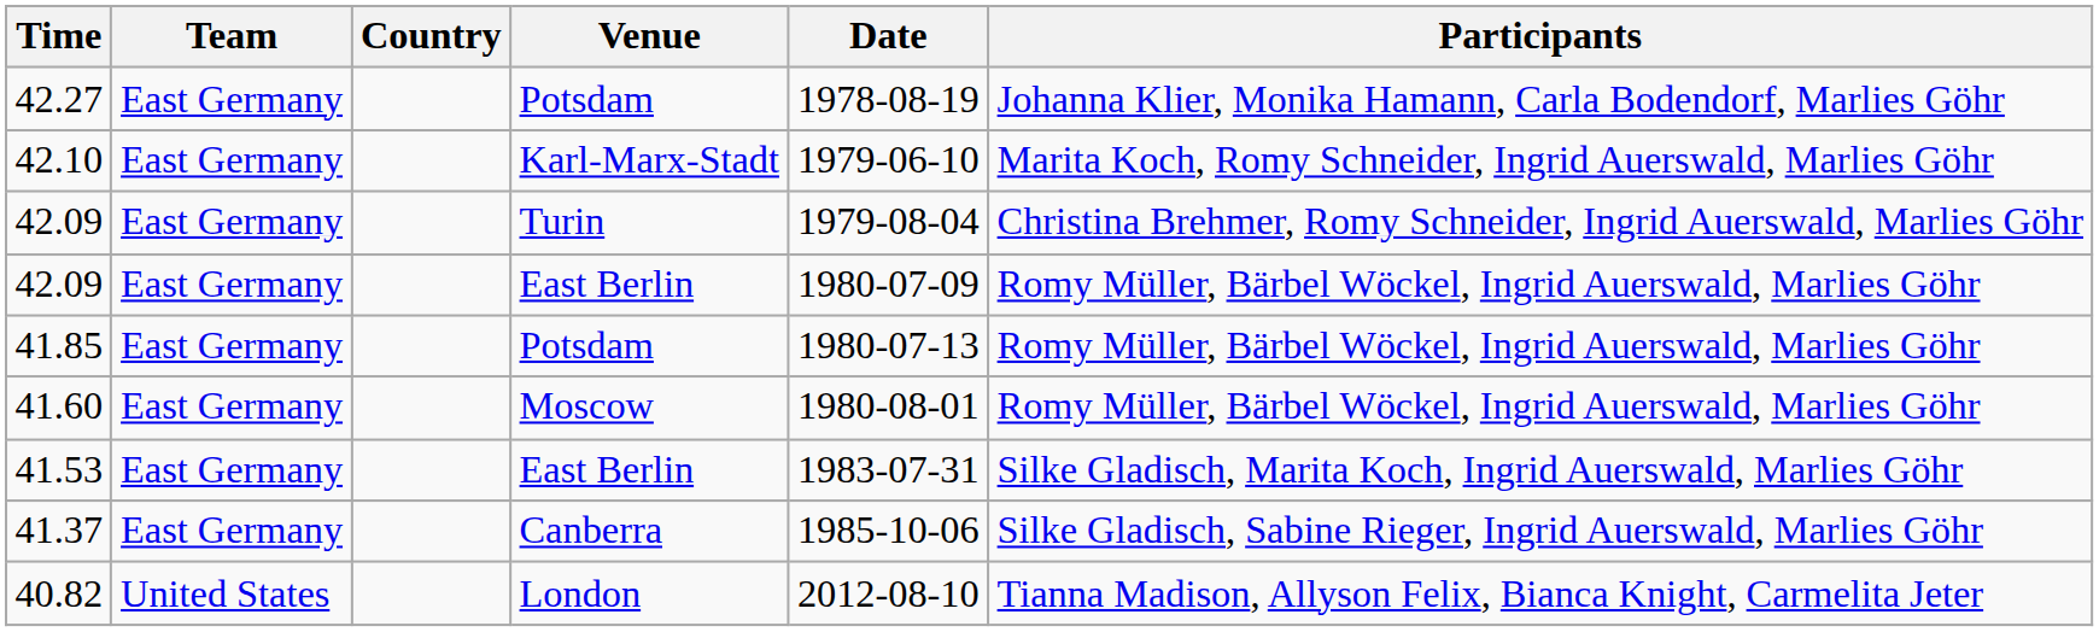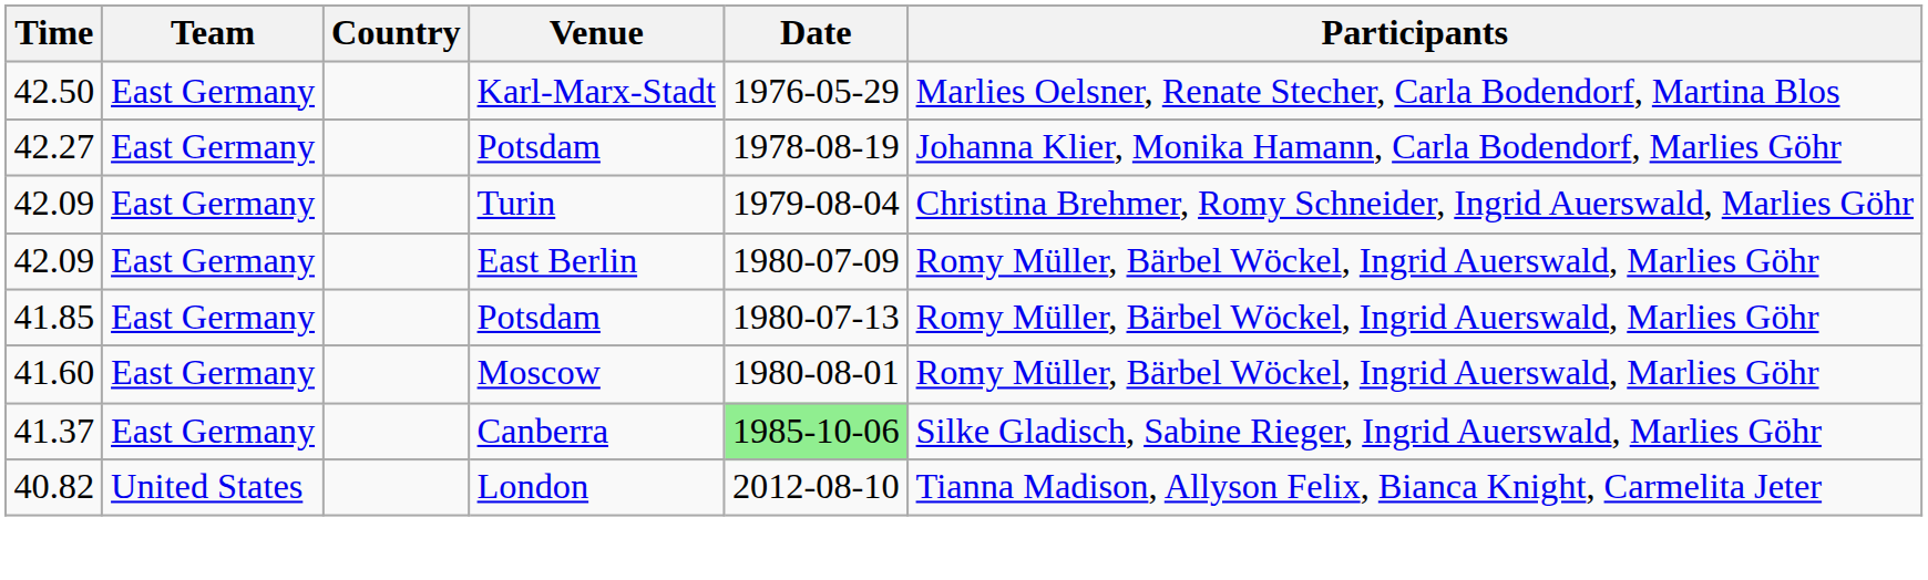 <table class="wikitable" border="1">
 <tr>
 <th>Time</th>
 <th>Team</th>
 <th>Country</th>
 <th>Venue</th>
 <th>Date</th>
 <th>Participants</th>
 </tr>
 <tr>
+<td>42.50</td>
+<td><a href='#'>East Germany</a></td>
+<td></td>
+<td><a href='#'>Karl-Marx-Stadt</a></td>
+<td>1976-05-29</td>
+<td><a href='#'>Marlies Oelsner</a>, <a href='#'>Renate Stecher</a>, <a href='#'>Carla Bodendorf</a>, <a href='#'>Martina Blos</a></td>
+</tr>
+<tr>
 <td>42.27</td>
 <td><a href='#'>East Germany</a></td>
 <td></td>
 <td><a href='#'>Potsdam</a></td>
 <td>1978-08-19</td>
 <td><a href='#'>Johanna Klier</a>, <a href='#'>Monika Hamann</a>, <a href='#'>Carla Bodendorf</a>, <a href='#'>Marlies Göhr</a></td>
-</tr>
-<tr>
-<td>42.10</td>
-<td><a href='#'>East Germany</a></td>
-<td></td>
-<td><a href='#'>Karl-Marx-Stadt</a></td>
-<td>1979-06-10</td>
-<td><a href='#'>Marita Koch</a>, <a href='#'>Romy Schneider</a>, <a href='#'>Ingrid Auerswald</a>, <a href='#'>Marlies Göhr</a></td>
 </tr>
 <tr>
 <td>42.09</td>
 <td><a href='#'>East Germany</a></td>
 <td></td>
 <td><a href='#'>Turin</a></td>
 <td>1979-08-04</td>
 <td><a href='#'>Christina Brehmer</a>, <a href='#'>Romy Schneider</a>, <a href='#'>Ingrid Auerswald</a>, <a href='#'>Marlies Göhr</a></td>
 </tr>
 <tr>
 <td>42.09</td>
 <td><a href='#'>East Germany</a></td>
 <td></td>
 <td><a href='#'>East Berlin</a></td>
 <td>1980-07-09</td>
 <td><a href='#'>Romy Müller</a>, <a href='#'>Bärbel Wöckel</a>, <a href='#'>Ingrid Auerswald</a>, <a href='#'>Marlies Göhr</a></td>
 </tr>
 <tr>
 <td>41.85</td>
 <td><a href='#'>East Germany</a></td>
 <td></td>
 <td><a href='#'>Potsdam</a></td>
 <td>1980-07-13</td>
 <td><a href='#'>Romy Müller</a>, <a href='#'>Bärbel Wöckel</a>, <a href='#'>Ingrid Auerswald</a>, <a href='#'>Marlies Göhr</a></td>
 </tr>
 <tr>
 <td>41.60</td>
 <td><a href='#'>East Germany</a></td>
 <td></td>
 <td><a href='#'>Moscow</a></td>
 <td>1980-08-01</td>
 <td><a href='#'>Romy Müller</a>, <a href='#'>Bärbel Wöckel</a>, <a href='#'>Ingrid Auerswald</a>, <a href='#'>Marlies Göhr</a></td>
 </tr>
 <tr>
-<td>41.53</td>
-<td><a href='#'>East Germany</a></td>
-<td></td>
-<td><a href='#'>East Berlin</a></td>
-<td>1983-07-31</td>
-<td><a href='#'>Silke Gladisch</a>, <a href='#'>Marita Koch</a>, <a href='#'>Ingrid Auerswald</a>, <a href='#'>Marlies Göhr</a></td>
-</tr>
-<tr>
 <td>41.37</td>
 <td><a href='#'>East Germany</a></td>
 <td></td>
 <td><a href='#'>Canberra</a></td>
-<td>1985-10-06</td>
+<td style="background: lightgreen;">1985-10-06</td>
 <td><a href='#'>Silke Gladisch</a>, <a href='#'>Sabine Rieger</a>, <a href='#'>Ingrid Auerswald</a>, <a href='#'>Marlies Göhr</a></td>
 </tr>
 <tr>
 <td>40.82</td>
 <td><a href='#'>United States</a></td>
 <td></td>
 <td><a href='#'>London</a></td>
 <td>2012-08-10</td>
 <td><a href='#'>Tianna Madison</a>, <a href='#'>Allyson Felix</a>, <a href='#'>Bianca Knight</a>, <a href='#'>Carmelita Jeter</a></td>
 </tr>
 </table>
